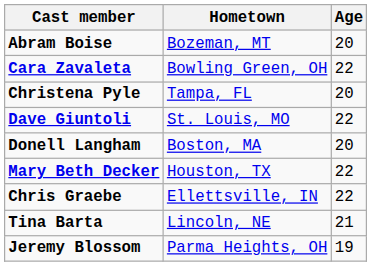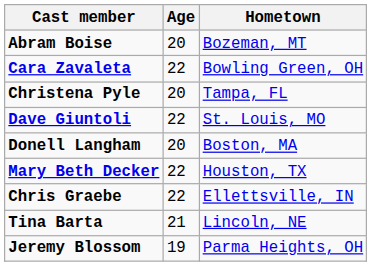 <table class="wikitable sortable">
 <tr>
 <th>Cast member</th>
+<th>Age</th>
 <th>Hometown</th>
-<th>Age</th>
 </tr>
 <tr>
 <td><strong>Abram Boise</strong></td>
+<td>20</td>
 <td><a href='#'>Bozeman, MT</a></td>
-<td>20</td>
 </tr>
 <tr>
 <td><strong><a href='#'>Cara Zavaleta</a></strong></td>
+<td>22</td>
 <td><a href='#'>Bowling Green, OH</a></td>
-<td>22</td>
 </tr>
 <tr>
 <td><strong>Christena Pyle</strong></td>
+<td>20</td>
 <td><a href='#'>Tampa, FL</a></td>
-<td>20</td>
 </tr>
 <tr>
 <td><strong><a href='#'>Dave Giuntoli</a></strong></td>
+<td>22</td>
 <td><a href='#'>St. Louis, MO</a></td>
-<td>22</td>
 </tr>
 <tr>
 <td><strong>Donell Langham</strong></td>
+<td>20</td>
 <td><a href='#'>Boston, MA</a></td>
-<td>20</td>
 </tr>
 <tr>
 <td><strong><a href='#'>Mary Beth Decker</a></strong></td>
+<td>22</td>
 <td><a href='#'>Houston, TX</a></td>
-<td>22</td>
 </tr>
 <tr>
 <td><strong>Chris Graebe</strong></td>
+<td>22</td>
 <td><a href='#'>Ellettsville, IN</a></td>
-<td>22</td>
 </tr>
 <tr>
 <td><strong>Tina Barta</strong></td>
+<td>21</td>
 <td><a href='#'>Lincoln, NE</a></td>
-<td>21</td>
 </tr>
 <tr>
 <td><strong>Jeremy Blossom</strong></td>
+<td>19</td>
 <td><a href='#'>Parma Heights, OH</a></td>
-<td>19</td>
 </tr>
 </table>
